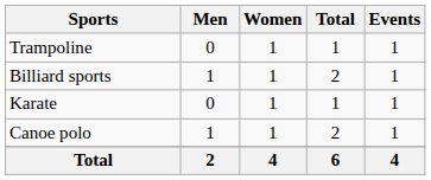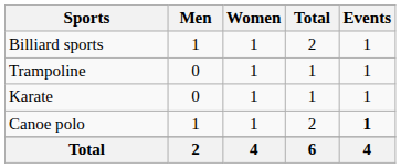 <table class="wikitable sortable" style="text-align:center;">
 <tr>
 <th width=150>Sports</th>
 <th width=45>Men</th>
 <th width=45>Women</th>
 <th width=45>Total</th>
 <th width=45>Events</th>
 </tr>
 <tr>
+<td align=left>Billiard sports</td>
+<td>1</td>
+<td>1</td>
+<td>2</td>
+<td>1</td>
+</tr>
+<tr>
 <td align=left>Trampoline</td>
 <td>0</td>
 <td>1</td>
 <td>1</td>
-<td>1</td>
-</tr>
-<tr>
-<td align=left>Billiard sports</td>
-<td>1</td>
-<td>1</td>
-<td>2</td>
 <td>1</td>
 </tr>
 <tr>
 <td align=left>Karate</td>
 <td>0</td>
 <td>1</td>
 <td>1</td>
 <td>1</td>
 </tr>
 <tr>
 <td align=left>Canoe polo</td>
 <td>1</td>
 <td>1</td>
 <td>2</td>
-<td>1</td>
+<td><strong>1</strong></td>
 </tr>
 <tr>
 </tr>
 <tr class="sortbottom">
 <th>Total</th>
 <th>2</th>
 <th>4</th>
 <th>6</th>
 <th>4</th>
 </tr>
 </table>
